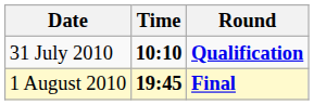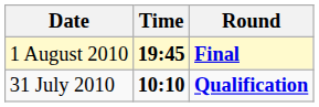 <table class="wikitable">
 <tr>
 <th>Date</th>
 <th>Time</th>
 <th>Round</th>
 </tr>
+<tr style=background:lemonchiffon>
+<td>1 August 2010</td>
+<td><strong>19:45</strong></td>
+<td><strong><a href='#'>Final</a></strong></td>
+</tr>
 <tr>
 <td>31 July 2010</td>
 <td><strong>10:10</strong></td>
 <td><strong><a href='#'>Qualification</a></strong></td>
 </tr>
-<tr style=background:lemonchiffon>
-<td>1 August 2010</td>
-<td><strong>19:45</strong></td>
-<td><strong><a href='#'>Final</a></strong></td>
-</tr>
 </table>
